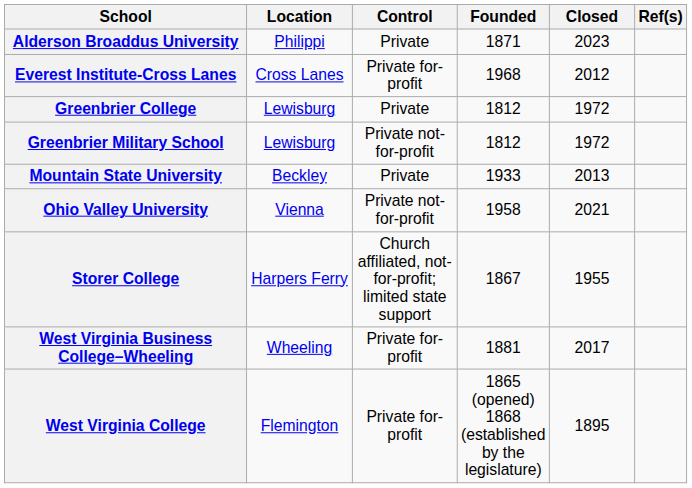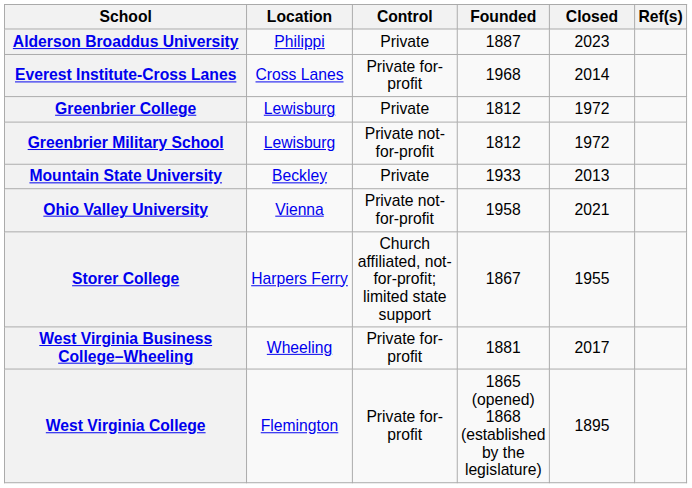 <table class="wikitable sortable" style="text-align:left;">
 <tr>
 </tr>
 <tr>
 <th scope="col" width="240">School</th>
 <th scope="col" width="100">Location</th>
 <th scope="col" width="100">Control</th>
 <th scope="col" width="80">Founded</th>
 <th scope="col" width="80">Closed</th>
 <th scope="col" class="unsortable">Ref(s)</th>
 </tr>
 <tr>
 <th scope="row"><a href='#'>Alderson Broaddus University</a></th>
 <td align="center"><a href='#'>Philippi</a></td>
 <td align="center">Private</td>
-<td align="center">1871</td>
+<td align="center">1887</td>
 <td align="center">2023</td>
 <td align="center"></td>
 </tr>
 <tr>
 <th><a href='#'>Everest Institute-Cross Lanes</a></th>
 <td align="center"><a href='#'>Cross Lanes</a></td>
 <td align="center">Private for-profit</td>
 <td align="center">1968</td>
-<td align="center">2012</td>
+<td align="center">2014</td>
 <td align="center"></td>
 </tr>
 <tr>
 <th scope="row"><a href='#'>Greenbrier College</a></th>
 <td align="center"><a href='#'>Lewisburg</a></td>
 <td align="center">Private</td>
 <td align="center">1812</td>
 <td align="center">1972</td>
 <td align="center"></td>
 </tr>
 <tr>
 <th scope="row"><a href='#'>Greenbrier Military School</a></th>
 <td align="center"><a href='#'>Lewisburg</a></td>
 <td align="center">Private not-for-profit</td>
 <td align="center">1812</td>
 <td align="center">1972</td>
 <td align="center"></td>
 </tr>
 <tr>
 <th scope="row"><a href='#'>Mountain State University</a></th>
 <td align="center"><a href='#'>Beckley</a></td>
 <td align="center">Private</td>
 <td align="center">1933</td>
 <td align="center">2013</td>
 <td align="center"></td>
 </tr>
 <tr>
 <th scope="row"><a href='#'>Ohio Valley University</a></th>
 <td align="center"><a href='#'>Vienna</a></td>
 <td align="center">Private not-for-profit</td>
 <td align="center">1958</td>
 <td align="center">2021</td>
 <td align="center"></td>
 </tr>
 <tr>
 <th scope="row"><a href='#'>Storer College</a></th>
 <td align="center"><a href='#'>Harpers Ferry</a></td>
 <td align="center">Church affiliated, not-for-profit; limited state support</td>
 <td align="center">1867</td>
 <td align="center">1955</td>
 <td align="center"></td>
 </tr>
 <tr>
 <th scope="row"><a href='#'>West Virginia Business College–Wheeling</a></th>
 <td align="center"><a href='#'>Wheeling</a></td>
 <td align="center">Private for-profit</td>
 <td align="center">1881</td>
 <td align="center">2017</td>
 <td align="center"></td>
 </tr>
 <tr>
 <th scope="row"><a href='#'>West Virginia College</a></th>
 <td align="center"><a href='#'>Flemington</a></td>
 <td align="center">Private for-profit</td>
 <td align="center">1865 (opened)<br>1868 (established by the legislature)</td>
 <td align="center">1895</td>
 <td align="center"></td>
 </tr>
 </table>
